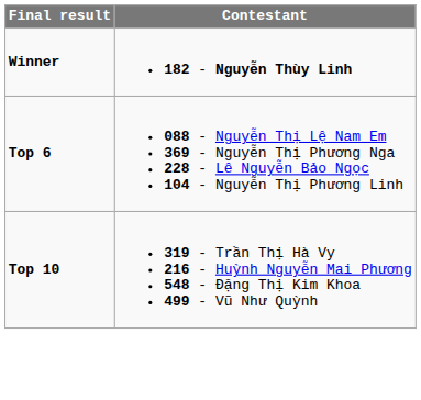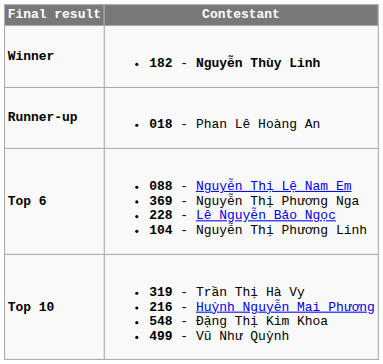 <table class="wikitable sortable" style="font-size: 95%;">
 <tr>
 <th style="background-color:#787878;color:#FFFFFF;">Final result</th>
 <th style="background-color:#787878;color:#FFFFFF;">Contestant</th>
 </tr>
 <tr>
 <td><strong>Winner</strong></td>
 <td><br><ul><li><strong>182</strong> - <strong>Nguyễn Thùy Linh</strong></li></ul></td>
 </tr>
 <tr>
+<td><strong>Runner-up</strong></td>
+<td><br><ul><li><strong>018</strong> - Phan Lê Hoàng An</li></ul></td>
+</tr>
+<tr>
 <td><strong>Top 6</strong></td>
 <td><br><ul><li><strong>088</strong> - <a href='#'>Nguyễn Thị Lệ Nam Em</a></li><li><strong>369</strong> - Nguyễn Thị Phương Nga</li><li><strong>228</strong> - <a href='#'>Lê Nguyễn Bảo Ngọc</a></li><li><strong>104</strong> - Nguyễn Thị Phương Linh</li></ul></td>
 </tr>
 <tr>
 <td><strong>Top 10</strong></td>
 <td><br><ul><li><strong>319</strong> - Trần Thị Hà Vy</li><li><strong>216</strong> - <a href='#'>Huỳnh Nguyễn Mai Phương</a></li><li><strong>548</strong> - Đặng Thị Kim Khoa</li><li><strong>499</strong> - Vũ Như Quỳnh</li></ul></td>
 </tr>
 </table>
